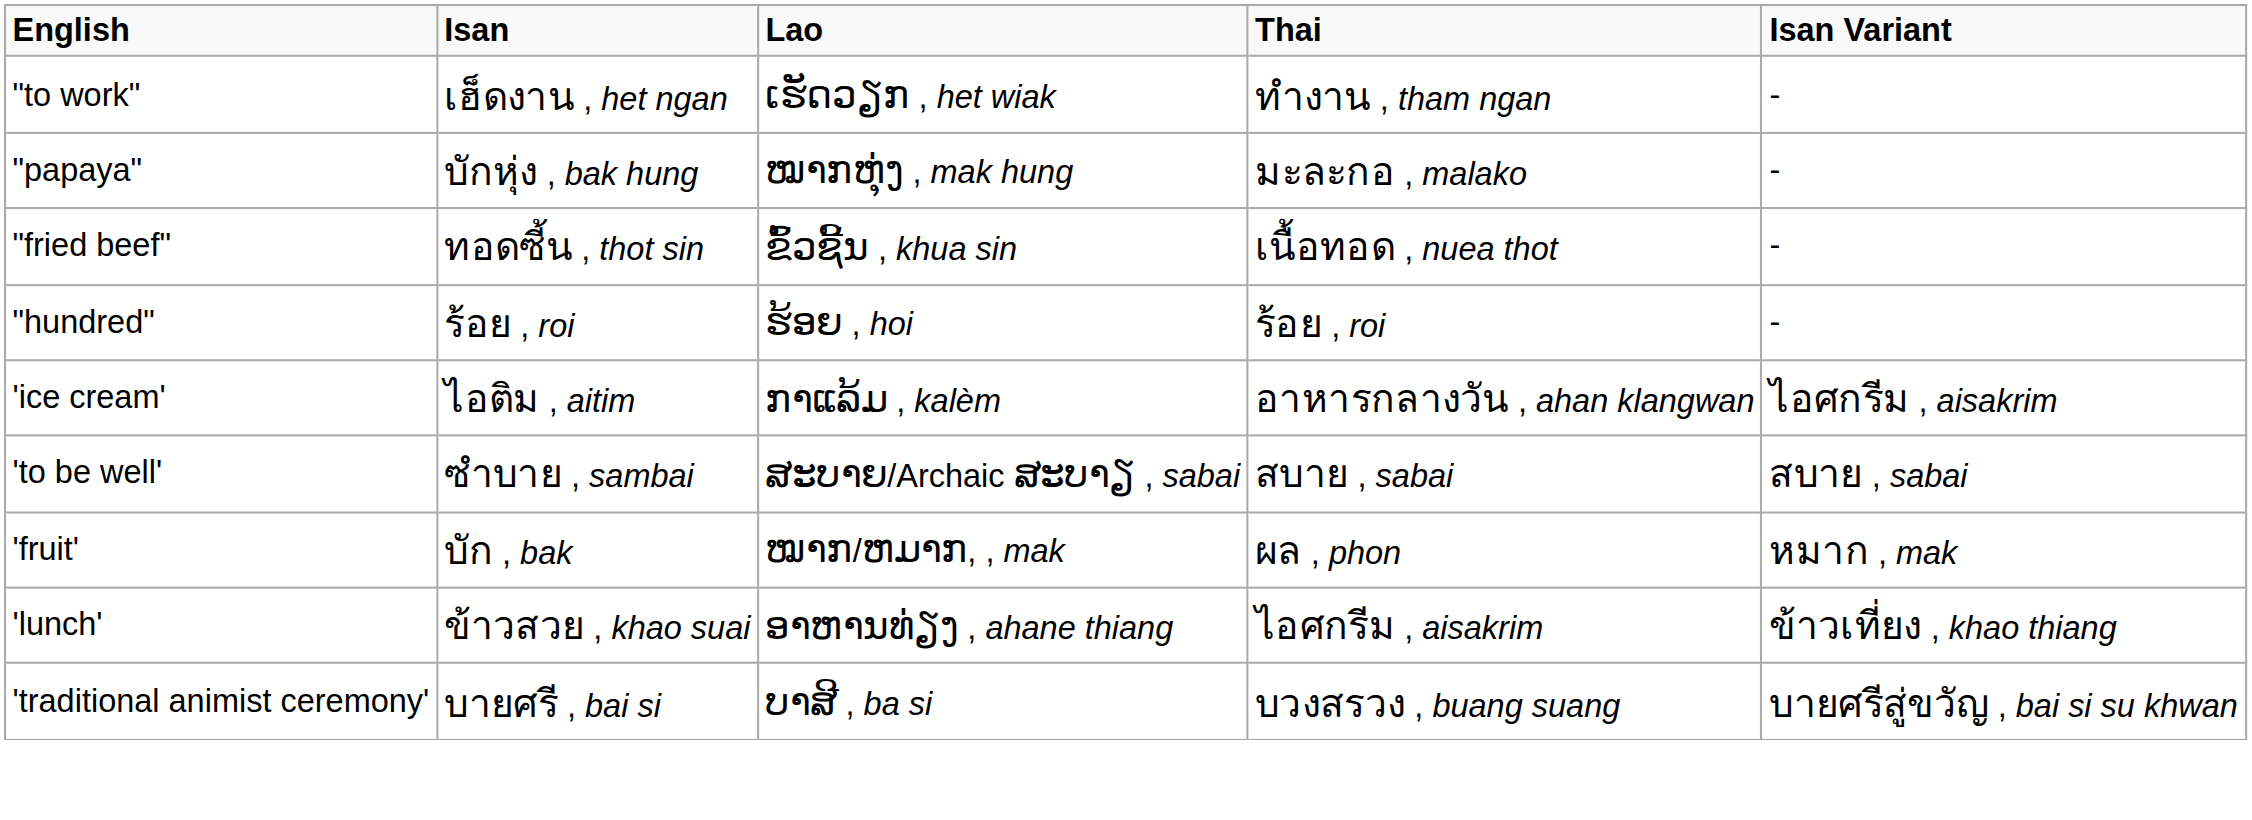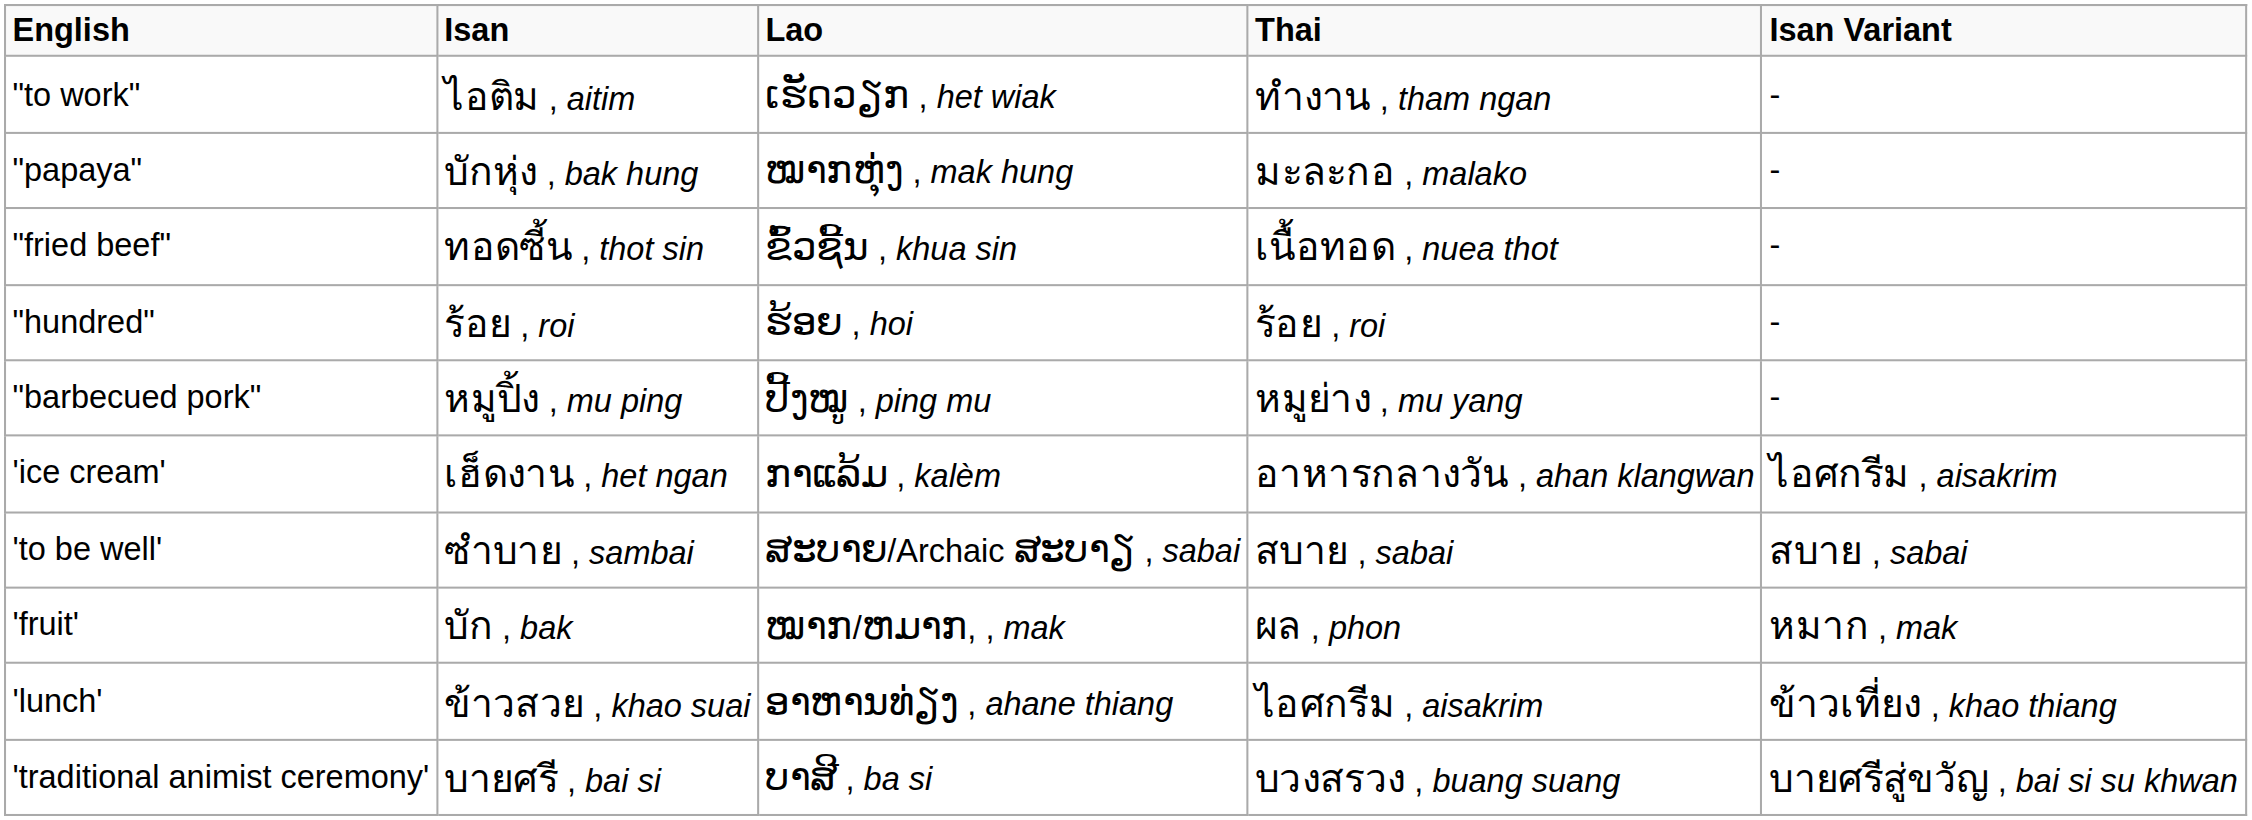 <table class="wikitable">
 <tr ----bgcolor="#eeeeee">
 </tr>
 <tr ----bgcolor="#eeeeee">
 <td><strong>English</strong></td>
 <td><strong>Isan</strong></td>
 <td><strong>Lao</strong></td>
 <td><strong>Thai</strong></td>
 <td><strong>Isan Variant</strong></td>
 </tr>
 <tr ---- bgcolor="#ffffff">
 <td>"to work"</td>
-<td><big>เฮ็ดงาน</big> , <em>het ngan</em></td>
+<td><big>ไอติม</big> , <em>aitim</em></td>
 <td><big>ເຮັດວຽກ</big> , <em>het wiak</em></td>
 <td><big>ทำงาน</big> , <em>tham ngan</em></td>
 <td>-</td>
 </tr>
 <tr ---- bgcolor="#ffffff">
 <td>"papaya"</td>
 <td><big>บักหุ่ง</big> , <em>bak hung</em></td>
 <td><big>ໝາກຫຸ່ງ</big> , <em>mak hung</em></td>
 <td><big>มะละกอ</big> , <em>malako</em></td>
 <td>-</td>
 </tr>
 <tr ---- bgcolor="#ffffff">
 <td>"fried beef"</td>
 <td><big>ทอดซี้น</big> , <em>thot sin</em></td>
 <td><big>ຂົ້ວຊີ້ນ</big> , <em>khua sin</em></td>
 <td><big>เนื้อทอด</big> , <em>nuea thot</em></td>
 <td>-</td>
 </tr>
 <tr ---- bgcolor="#ffffff">
 <td>"hundred"</td>
 <td><big>ร้อย</big> , <em>roi</em></td>
 <td><big>ຮ້ອຍ</big> , <em>hoi</em></td>
 <td><big>ร้อย</big> , <em>roi</em></td>
 <td>-</td>
 </tr>
 <tr ---- bgcolor="#ffffff">
+<td>"barbecued pork"</td>
+<td><big>หมูปิ้ง</big> , <em>mu ping</em></td>
+<td><big>ປີ້ງໝູ</big> , <em>ping mu</em></td>
+<td><big>หมูย่าง</big> , <em>mu yang</em></td>
+<td>-</td>
+</tr>
+<tr ---- bgcolor="#ffffff">
 <td>'ice cream'</td>
-<td><big>ไอติม</big> , <em>aitim</em></td>
+<td><big>เฮ็ดงาน</big> , <em>het ngan</em></td>
 <td><big>ກາແລ້ມ</big> , <em>kalèm</em></td>
 <td><big>อาหารกลางวัน</big> , <em>ahan klangwan</em></td>
 <td><big>ไอศกรีม</big> , <em>aisakrim</em></td>
 </tr>
 <tr ---- bgcolor="#ffffff">
 <td>'to be well'</td>
 <td><big>ซำบาย</big> , <em>sambai</em></td>
 <td><big>ສະບາຍ</big>/Archaic <big>ສະບາຽ</big> , <em>sabai</em></td>
 <td><big>สบาย</big> , <em>sabai</em></td>
 <td><big>สบาย</big> , <em>sabai</em></td>
 </tr>
 <tr ---- bgcolor="#ffffff">
 <td>'fruit'</td>
 <td><big>บัก</big> , <em>bak</em></td>
 <td><big>ໝາກ</big>/<big>ຫມາກ</big>, , <em>mak</em></td>
 <td><big>ผล</big> , <em>phon</em></td>
 <td><big>หมาก</big> , <em>mak</em></td>
 </tr>
 <tr ---- bgcolor="#ffffff">
 <td>'lunch'</td>
 <td><big>ข้าวสวย</big> , <em>khao suai</em></td>
 <td><big>ອາຫານທ່ຽງ</big> , <em>ahane thiang</em></td>
 <td><big>ไอศกรีม</big> , <em>aisakrim</em></td>
 <td><big>ข้าวเที่ยง</big> , <em>khao thiang</em></td>
 </tr>
 <tr ---- bgcolor="#ffffff">
 <td>'traditional animist ceremony'</td>
 <td><big>บายศรี</big> , <em>bai si</em></td>
 <td><big>ບາສີ</big> , <em>ba si</em></td>
 <td><big>บวงสรวง</big> , <em>buang suang</em></td>
 <td><big>บายศรีสู่ขวัญ</big> , <em>bai si su khwan</em></td>
 </tr>
 </table>
